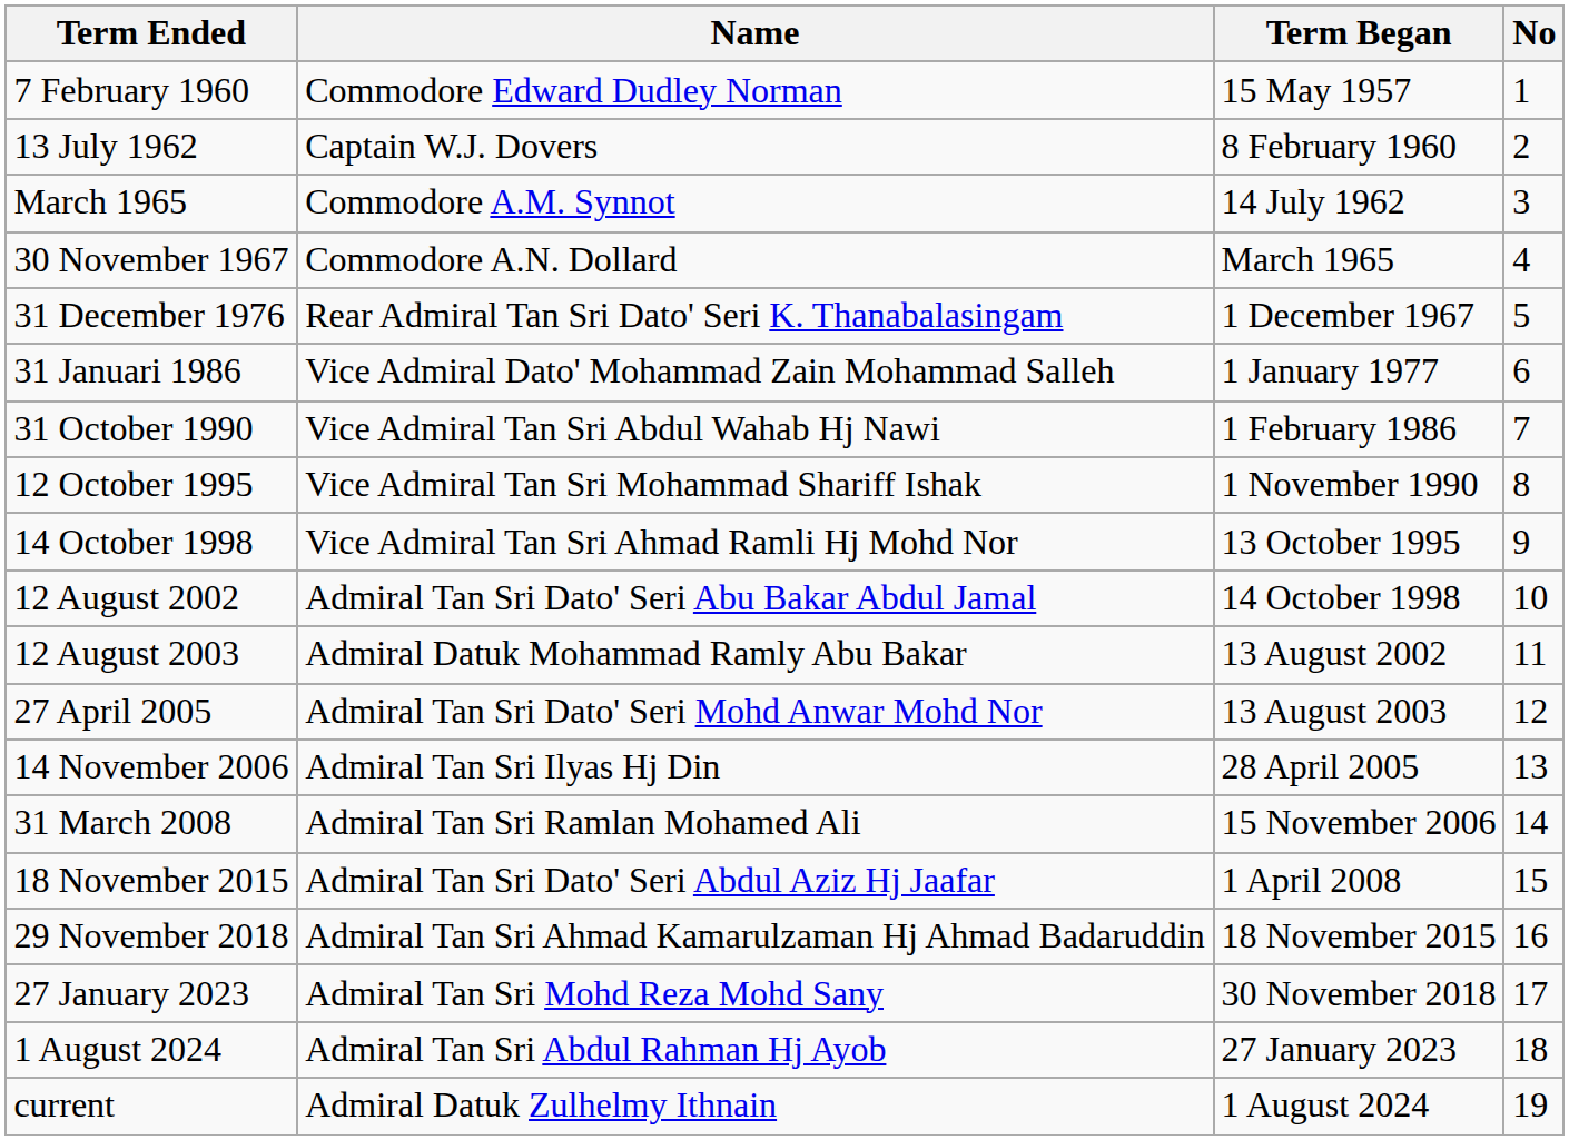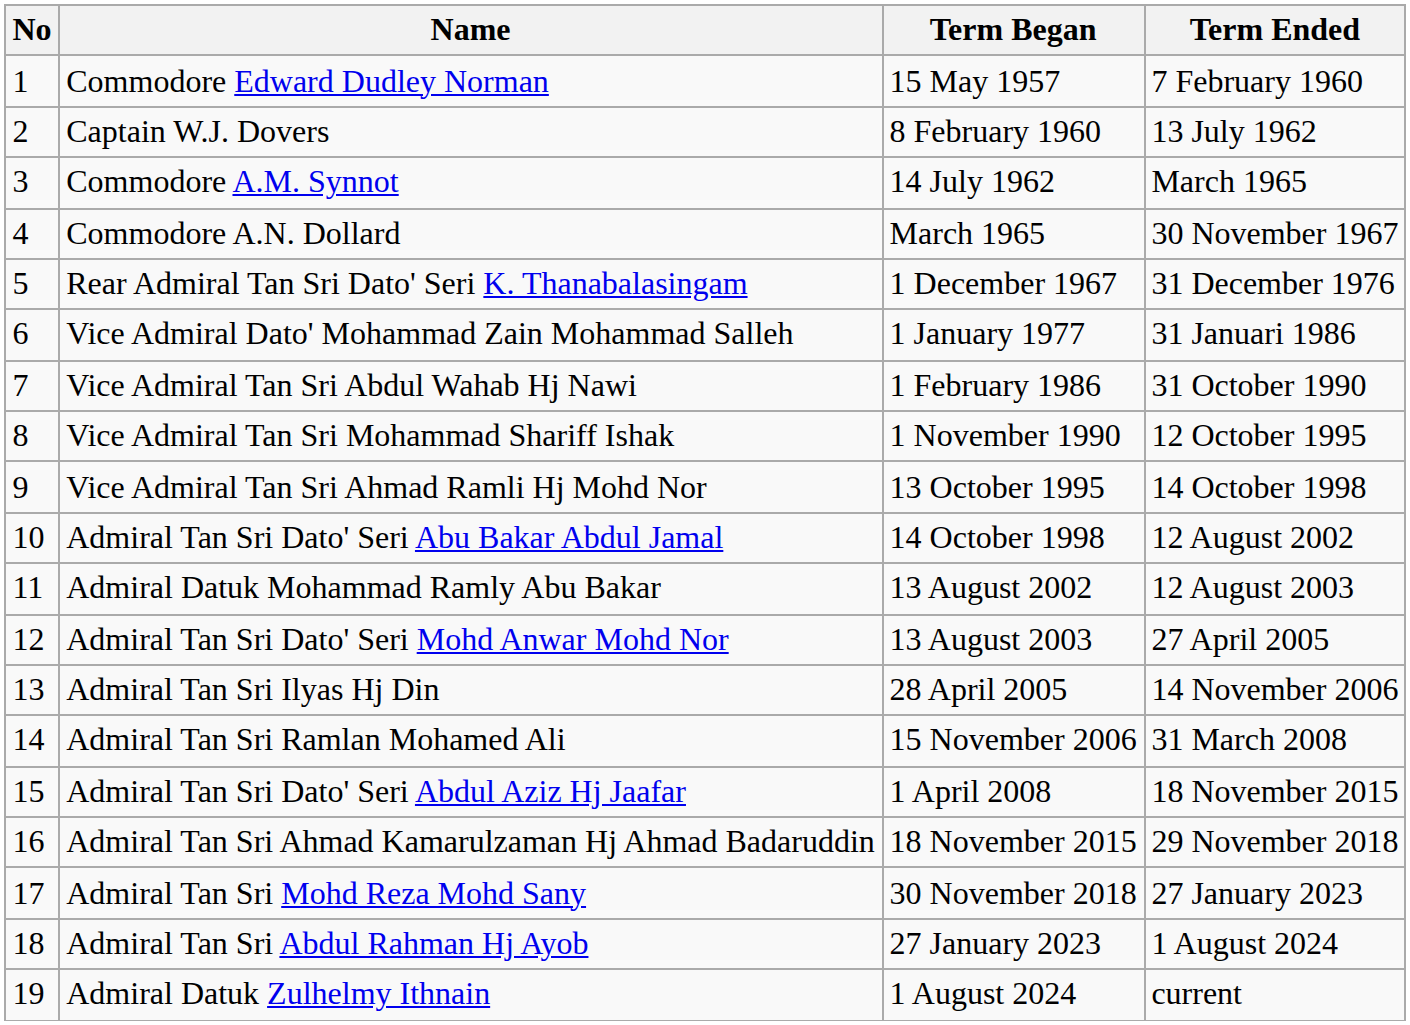 <table class="wikitable">
 <tr>
-<th>Term Ended</th>
+<th>No</th>
 <th>Name</th>
 <th>Term Began</th>
-<th>No</th>
+<th>Term Ended</th>
 </tr>
 <tr>
-<td>7 February 1960</td>
+<td>1</td>
 <td>Commodore <a href='#'>Edward Dudley Norman</a></td>
 <td>15 May 1957</td>
-<td>1</td>
+<td>7 February 1960</td>
 </tr>
 <tr>
-<td>13 July 1962</td>
+<td>2</td>
 <td>Captain W.J. Dovers</td>
 <td>8 February 1960</td>
-<td>2</td>
+<td>13 July 1962</td>
 </tr>
 <tr>
-<td>March 1965</td>
+<td>3</td>
 <td>Commodore <a href='#'>A.M. Synnot</a></td>
 <td>14 July 1962</td>
-<td>3</td>
+<td>March 1965</td>
 </tr>
 <tr>
-<td>30 November 1967</td>
+<td>4</td>
 <td>Commodore A.N. Dollard</td>
 <td>March 1965</td>
-<td>4</td>
+<td>30 November 1967</td>
 </tr>
 <tr>
-<td>31 December 1976</td>
+<td>5</td>
 <td>Rear Admiral Tan Sri Dato' Seri <a href='#'>K. Thanabalasingam</a></td>
 <td>1 December 1967</td>
-<td>5</td>
+<td>31 December 1976</td>
 </tr>
 <tr>
-<td>31 Januari 1986</td>
+<td>6</td>
 <td>Vice Admiral Dato' Mohammad Zain Mohammad Salleh</td>
 <td>1 January 1977</td>
-<td>6</td>
+<td>31 Januari 1986</td>
 </tr>
 <tr>
-<td>31 October 1990</td>
+<td>7</td>
 <td>Vice Admiral Tan Sri Abdul Wahab Hj Nawi</td>
 <td>1 February 1986</td>
-<td>7</td>
+<td>31 October 1990</td>
 </tr>
 <tr>
-<td>12 October 1995</td>
+<td>8</td>
 <td>Vice Admiral Tan Sri Mohammad Shariff Ishak</td>
 <td>1 November 1990</td>
-<td>8</td>
+<td>12 October 1995</td>
 </tr>
 <tr>
-<td>14 October 1998</td>
+<td>9</td>
 <td>Vice Admiral Tan Sri Ahmad Ramli Hj Mohd Nor</td>
 <td>13 October 1995</td>
-<td>9</td>
+<td>14 October 1998</td>
 </tr>
 <tr>
-<td>12 August 2002</td>
+<td>10</td>
 <td>Admiral Tan Sri Dato' Seri <a href='#'>Abu Bakar Abdul Jamal</a></td>
 <td>14 October 1998</td>
-<td>10</td>
+<td>12 August 2002</td>
 </tr>
 <tr>
-<td>12 August 2003</td>
+<td>11</td>
 <td>Admiral Datuk Mohammad Ramly Abu Bakar</td>
 <td>13 August 2002</td>
-<td>11</td>
+<td>12 August 2003</td>
 </tr>
 <tr>
-<td>27 April 2005</td>
+<td>12</td>
 <td>Admiral Tan Sri Dato' Seri <a href='#'>Mohd Anwar Mohd Nor</a></td>
 <td>13 August 2003</td>
-<td>12</td>
+<td>27 April 2005</td>
 </tr>
 <tr>
-<td>14 November 2006</td>
+<td>13</td>
 <td>Admiral Tan Sri Ilyas Hj Din</td>
 <td>28 April 2005</td>
-<td>13</td>
+<td>14 November 2006</td>
 </tr>
 <tr>
-<td>31 March 2008</td>
+<td>14</td>
 <td>Admiral Tan Sri Ramlan Mohamed Ali</td>
 <td>15 November 2006</td>
-<td>14</td>
+<td>31 March 2008</td>
 </tr>
 <tr>
-<td>18 November 2015</td>
+<td>15</td>
 <td>Admiral Tan Sri Dato' Seri <a href='#'>Abdul Aziz Hj Jaafar</a></td>
 <td>1 April 2008</td>
-<td>15</td>
+<td>18 November 2015</td>
 </tr>
 <tr>
-<td>29 November 2018</td>
+<td>16</td>
 <td>Admiral Tan Sri Ahmad Kamarulzaman Hj Ahmad Badaruddin</td>
 <td>18 November 2015</td>
-<td>16</td>
+<td>29 November 2018</td>
 </tr>
 <tr>
-<td>27 January 2023</td>
+<td>17</td>
 <td>Admiral Tan Sri <a href='#'>Mohd Reza Mohd Sany</a></td>
 <td>30 November 2018</td>
-<td>17</td>
+<td>27 January 2023</td>
 </tr>
 <tr>
-<td>1 August 2024</td>
+<td>18</td>
 <td>Admiral Tan Sri <a href='#'>Abdul Rahman Hj Ayob</a></td>
 <td>27 January 2023</td>
-<td>18</td>
+<td>1 August 2024</td>
 </tr>
 <tr>
-<td>current</td>
+<td>19</td>
 <td>Admiral Datuk <a href='#'>Zulhelmy Ithnain</a></td>
 <td>1 August 2024</td>
-<td>19</td>
+<td>current</td>
 </tr>
 </table>
